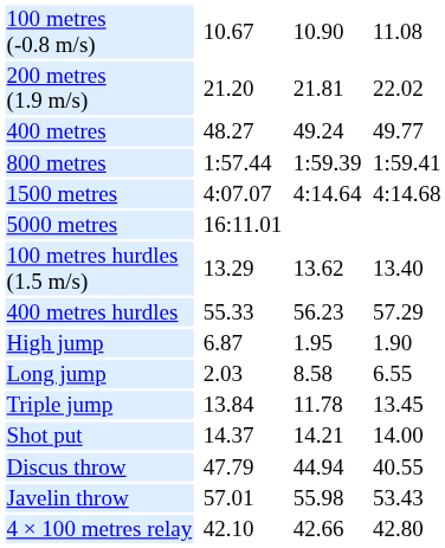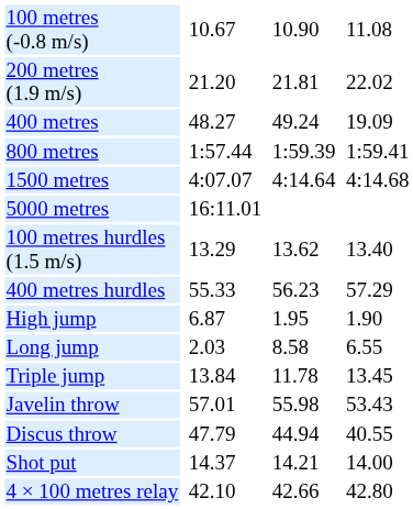 <table>
 <tr>
 <td bgcolor = DDEEFF><a href='#'>100 metres</a> <br> (-0.8 m/s)</td>
 <td></td>
 <td>10.67</td>
 <td></td>
 <td>10.90</td>
 <td></td>
 <td>11.08</td>
 </tr>
 <tr>
 <td bgcolor = DDEEFF><a href='#'>200 metres</a> <br> (1.9 m/s)</td>
 <td></td>
 <td>21.20</td>
 <td></td>
 <td>21.81</td>
 <td></td>
 <td>22.02</td>
 </tr>
 <tr>
 <td bgcolor = DDEEFF><a href='#'>400 metres</a></td>
 <td></td>
 <td>48.27</td>
 <td></td>
 <td>49.24</td>
 <td></td>
-<td>49.77</td>
+<td>19.09</td>
 </tr>
 <tr>
 <td bgcolor = DDEEFF><a href='#'>800 metres</a></td>
 <td></td>
 <td>1:57.44</td>
 <td></td>
 <td>1:59.39</td>
 <td></td>
 <td>1:59.41</td>
 </tr>
 <tr>
 <td bgcolor = DDEEFF><a href='#'>1500 metres</a></td>
 <td></td>
 <td>4:07.07</td>
 <td></td>
 <td>4:14.64</td>
 <td></td>
 <td>4:14.68</td>
 </tr>
 <tr>
 <td bgcolor = DDEEFF><a href='#'>5000 metres</a></td>
 <td></td>
 <td>16:11.01</td>
 <td></td>
 <td></td>
 <td></td>
 <td></td>
 </tr>
 <tr>
 <td bgcolor = DDEEFF><a href='#'>100 metres hurdles</a> <br> (1.5 m/s)</td>
 <td></td>
 <td>13.29</td>
 <td></td>
 <td>13.62</td>
 <td></td>
 <td>13.40</td>
 </tr>
 <tr>
 <td bgcolor = DDEEFF><a href='#'>400 metres hurdles</a></td>
 <td></td>
 <td>55.33</td>
 <td></td>
 <td>56.23</td>
 <td></td>
 <td>57.29</td>
 </tr>
 <tr>
 <td bgcolor = DDEEFF><a href='#'>High jump</a></td>
 <td></td>
 <td>6.87</td>
 <td></td>
 <td>1.95</td>
 <td></td>
 <td>1.90</td>
 </tr>
 <tr>
 <td bgcolor = DDEEFF><a href='#'>Long jump</a></td>
 <td></td>
 <td>2.03</td>
 <td></td>
 <td>8.58</td>
 <td></td>
 <td>6.55</td>
 </tr>
 <tr>
 <td bgcolor = DDEEFF><a href='#'>Triple jump</a></td>
 <td></td>
 <td>13.84</td>
 <td></td>
 <td>11.78</td>
 <td></td>
 <td>13.45</td>
 </tr>
 <tr>
-<td bgcolor = DDEEFF><a href='#'>Shot put</a></td>
+<td bgcolor = DDEEFF><a href='#'>Javelin throw</a></td>
 <td></td>
-<td>14.37</td>
+<td>57.01</td>
 <td></td>
-<td>14.21</td>
+<td>55.98</td>
 <td></td>
-<td>14.00</td>
+<td>53.43</td>
 </tr>
 <tr>
 <td bgcolor = DDEEFF><a href='#'>Discus throw</a></td>
 <td></td>
 <td>47.79</td>
 <td></td>
 <td>44.94</td>
 <td></td>
 <td>40.55</td>
 </tr>
 <tr>
-<td bgcolor = DDEEFF><a href='#'>Javelin throw</a></td>
+<td bgcolor = DDEEFF><a href='#'>Shot put</a></td>
 <td></td>
-<td>57.01</td>
+<td>14.37</td>
 <td></td>
-<td>55.98</td>
+<td>14.21</td>
 <td></td>
-<td>53.43</td>
+<td>14.00</td>
 </tr>
 <tr>
 <td bgcolor = DDEEFF><a href='#'>4 × 100 metres relay</a></td>
 <td></td>
 <td>42.10</td>
 <td></td>
 <td>42.66</td>
 <td></td>
 <td>42.80</td>
 </tr>
 </table>
